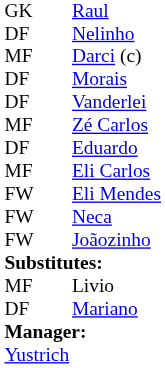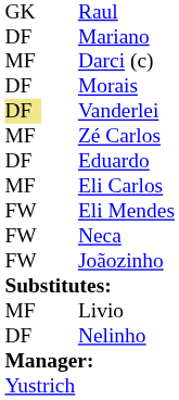 <table cellspacing="0" cellpadding="0" style="font-size:90%; margin:0.2em auto;">
 <tr>
 <th width="25"></th>
 <th width="25"></th>
 </tr>
 <tr>
 <td>GK</td>
 <td></td>
 <td> <a href='#'>Raul</a></td>
 </tr>
 <tr>
 <td>DF</td>
 <td></td>
-<td> <a href='#'>Nelinho</a></td>
+<td> <a href='#'>Mariano</a></td>
 <td></td>
 <td></td>
 </tr>
 <tr>
 <td>MF</td>
 <td></td>
 <td> <a href='#'>Darci</a> (c)</td>
 </tr>
 <tr>
 <td>DF</td>
 <td></td>
 <td> <a href='#'>Morais</a></td>
 </tr>
 <tr>
-<td>DF</td>
+<td style="background: khaki;">DF</td>
 <td></td>
 <td> <a href='#'>Vanderlei</a></td>
 </tr>
 <tr>
 <td>MF</td>
 <td></td>
 <td> <a href='#'>Zé Carlos</a></td>
 </tr>
 <tr>
 <td>DF</td>
 <td></td>
 <td> <a href='#'>Eduardo</a></td>
 </tr>
 <tr>
 <td>MF</td>
 <td></td>
 <td> <a href='#'>Eli Carlos</a></td>
 <td></td>
 <td></td>
 </tr>
 <tr>
 <td>FW</td>
 <td></td>
 <td> <a href='#'>Eli Mendes</a></td>
 </tr>
 <tr>
 <td>FW</td>
 <td></td>
 <td> <a href='#'>Neca</a></td>
 </tr>
 <tr>
 <td>FW</td>
 <td></td>
 <td> <a href='#'>Joãozinho</a></td>
 </tr>
 <tr>
 <td colspan=3><strong>Substitutes:</strong></td>
 </tr>
 <tr>
 <td>MF</td>
 <td></td>
 <td> Livio</td>
 <td></td>
 <td></td>
 </tr>
 <tr>
 <td>DF</td>
 <td></td>
-<td> <a href='#'>Mariano</a></td>
+<td> <a href='#'>Nelinho</a></td>
 <td></td>
 <td></td>
 </tr>
 <tr>
 <td colspan=3><strong>Manager:</strong></td>
 </tr>
 <tr>
 <td colspan=4> <a href='#'>Yustrich</a></td>
 </tr>
 </table>
